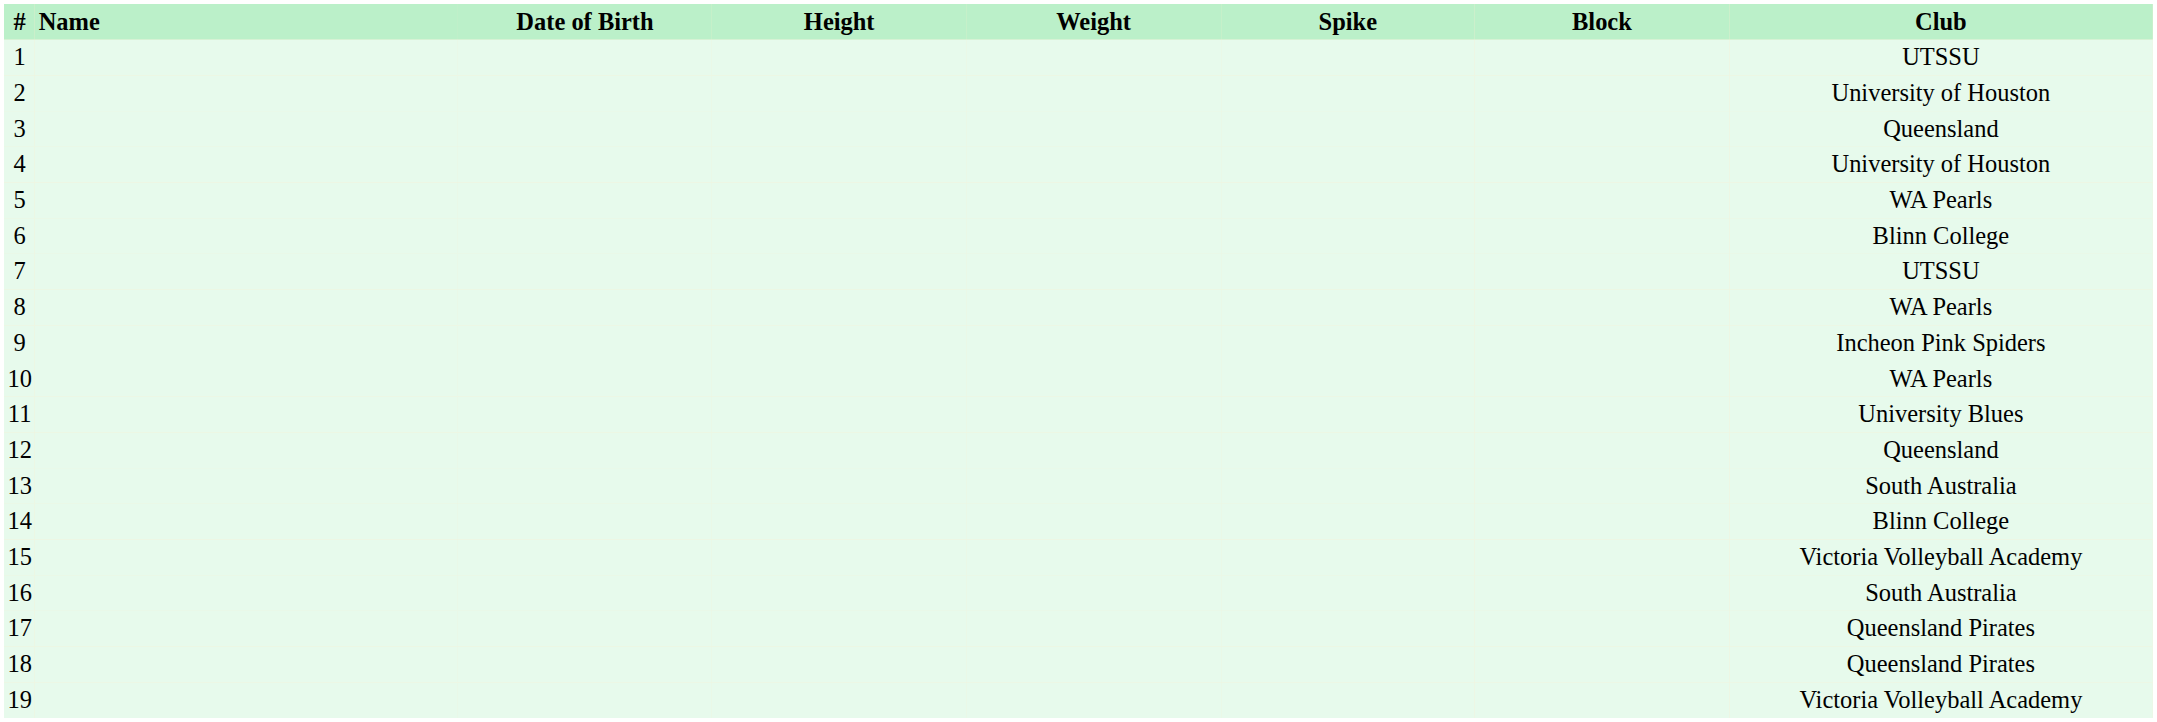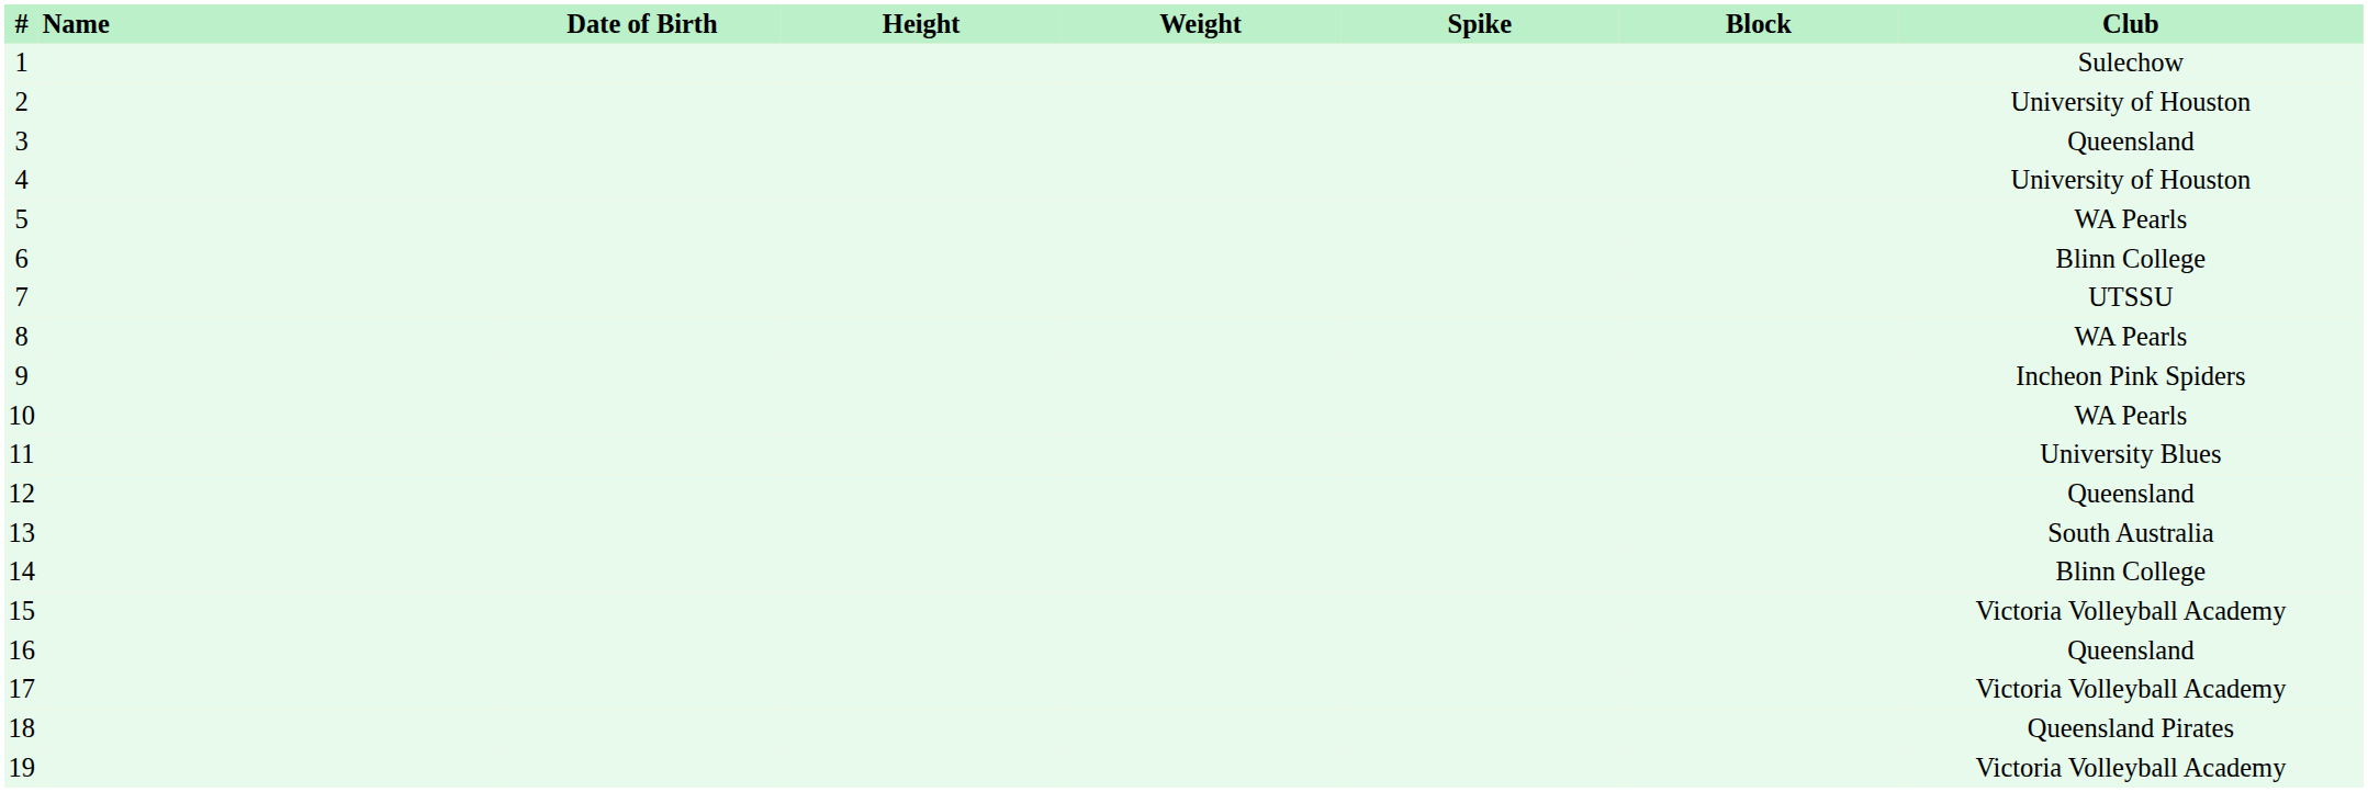 <table border=0 cellpadding=2 cellspacing=0  |- bgcolor=#FFECCE style="text-align:center; font-size:90%; width:100%">
 <tr bgcolor=#BBF0C9>
 <th>#</th>
 <th align=left width=20%>Name</th>
 <th width=12%>Date of Birth</th>
 <th width=12%>Height</th>
 <th width=12%>Weight</th>
 <th width=12%>Spike</th>
 <th width=12%>Block</th>
 <th width=20%>Club</th>
 </tr>
 <tr bgcolor=#E7FAEC>
 <td>1</td>
 <td align=left></td>
 <td align=right></td>
 <td></td>
 <td></td>
 <td></td>
 <td></td>
-<td>UTSSU</td>
+<td>Sulechow</td>
 </tr>
 <tr bgcolor=#E7FAEC>
 <td>2</td>
 <td align=left></td>
 <td align=right></td>
 <td></td>
 <td></td>
 <td></td>
 <td></td>
 <td>University of Houston</td>
 </tr>
 <tr bgcolor=#E7FAEC>
 <td>3</td>
 <td align=left></td>
 <td align=right></td>
 <td></td>
 <td></td>
 <td></td>
 <td></td>
 <td>Queensland</td>
 </tr>
 <tr bgcolor=#E7FAEC>
 <td>4</td>
 <td align=left></td>
 <td align=right></td>
 <td></td>
 <td></td>
 <td></td>
 <td></td>
 <td>University of Houston</td>
 </tr>
 <tr bgcolor=#E7FAEC>
 <td>5</td>
 <td align=left></td>
 <td align=right></td>
 <td></td>
 <td></td>
 <td></td>
 <td></td>
 <td>WA Pearls</td>
 </tr>
 <tr bgcolor=#E7FAEC>
 <td>6</td>
 <td align=left></td>
 <td align=right></td>
 <td></td>
 <td></td>
 <td></td>
 <td></td>
 <td>Blinn College</td>
 </tr>
 <tr bgcolor=#E7FAEC>
 <td>7</td>
 <td align=left></td>
 <td align=right></td>
 <td></td>
 <td></td>
 <td></td>
 <td></td>
 <td>UTSSU</td>
 </tr>
 <tr bgcolor=#E7FAEC>
 <td>8</td>
 <td align=left></td>
 <td align=right></td>
 <td></td>
 <td></td>
 <td></td>
 <td></td>
 <td>WA Pearls</td>
 </tr>
 <tr bgcolor=#E7FAEC>
 <td>9</td>
 <td align=left></td>
 <td align=right></td>
 <td></td>
 <td></td>
 <td></td>
 <td></td>
 <td>Incheon Pink Spiders</td>
 </tr>
 <tr bgcolor=#E7FAEC>
 <td>10</td>
 <td align=left></td>
 <td align=right></td>
 <td></td>
 <td></td>
 <td></td>
 <td></td>
 <td>WA Pearls</td>
 </tr>
 <tr bgcolor=#E7FAEC>
 <td>11</td>
 <td align=left></td>
 <td align=right></td>
 <td></td>
 <td></td>
 <td></td>
 <td></td>
 <td>University Blues</td>
 </tr>
 <tr bgcolor=#E7FAEC>
 <td>12</td>
 <td align=left></td>
 <td align=right></td>
 <td></td>
 <td></td>
 <td></td>
 <td></td>
 <td>Queensland</td>
 </tr>
 <tr bgcolor=#E7FAEC>
 <td>13</td>
 <td align=left></td>
 <td align=right></td>
 <td></td>
 <td></td>
 <td></td>
 <td></td>
 <td>South Australia</td>
 </tr>
 <tr bgcolor=#E7FAEC>
 <td>14</td>
 <td align=left></td>
 <td align=right></td>
 <td></td>
 <td></td>
 <td></td>
 <td></td>
 <td>Blinn College</td>
 </tr>
 <tr bgcolor=#E7FAEC>
 <td>15</td>
 <td align=left></td>
 <td align=right></td>
 <td></td>
 <td></td>
 <td></td>
 <td></td>
 <td>Victoria Volleyball Academy</td>
 </tr>
 <tr bgcolor=#E7FAEC>
 <td>16</td>
 <td align=left></td>
 <td align=right></td>
 <td></td>
 <td></td>
 <td></td>
 <td></td>
-<td>South Australia</td>
+<td>Queensland</td>
 </tr>
 <tr bgcolor=#E7FAEC>
 <td>17</td>
 <td align=left></td>
 <td align=right></td>
 <td></td>
 <td></td>
 <td></td>
 <td></td>
-<td>Queensland Pirates</td>
+<td>Victoria Volleyball Academy</td>
 </tr>
 <tr bgcolor=#E7FAEC>
 <td>18</td>
 <td align=left></td>
 <td align=right></td>
 <td></td>
 <td></td>
 <td></td>
 <td></td>
 <td>Queensland Pirates</td>
 </tr>
 <tr bgcolor=#E7FAEC>
 <td>19</td>
 <td align=left></td>
 <td align=right></td>
 <td></td>
 <td></td>
 <td></td>
 <td></td>
 <td>Victoria Volleyball Academy</td>
 </tr>
 </table>
